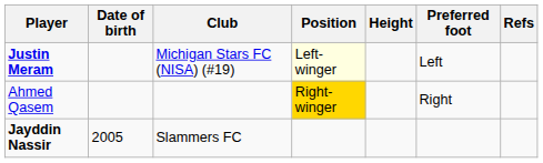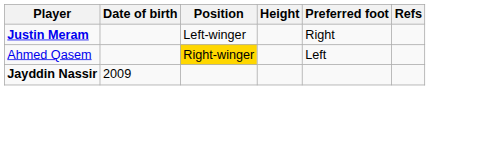 <table class="wikitable sortable">
 <tr>
 <th>Player</th>
 <th>Date of birth</th>
-<th>Club</th>
 <th>Position</th>
 <th>Height</th>
 <th>Preferred foot</th>
 <th>Refs</th>
 </tr>
 <tr>
 <td><strong><a href='#'>Justin Meram</a></strong></td>
 <td></td>
-<td><a href='#'>Michigan Stars FC</a> (<a href='#'>NISA</a>) (#19)</td>
-<td style="background: lightyellow;">Left-winger</td>
+<td>Left-winger</td>
+<td></td>
+<td>Right</td>
+<td></td>
+</tr>
+<tr>
+<td><a href='#'>Ahmed Qasem</a></td>
+<td></td>
+<td style="background: gold;">Right-winger</td>
 <td></td>
 <td>Left</td>
 <td></td>
 </tr>
 <tr>
-<td><a href='#'>Ahmed Qasem</a></td>
-<td></td>
-<td></td>
-<td style="background: gold;">Right-winger</td>
-<td></td>
-<td>Right</td>
-<td></td>
-</tr>
-<tr>
 <td><strong>Jayddin Nassir</strong></td>
-<td>2005</td>
-<td>Slammers FC</td>
+<td>2009</td>
 <td></td>
 <td></td>
 <td></td>
 <td></td>
 </tr>
 </table>
